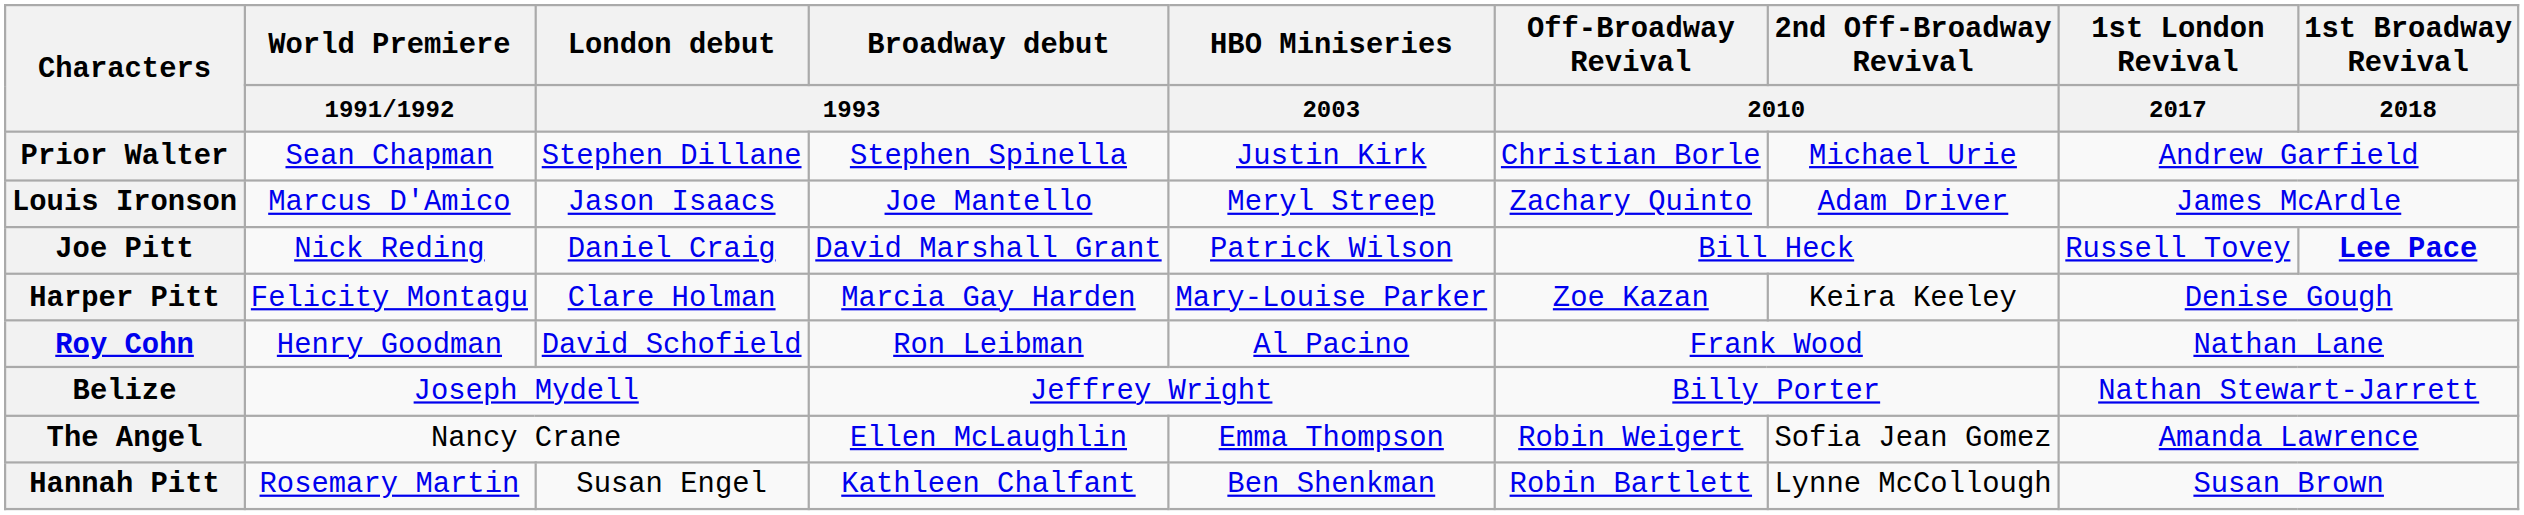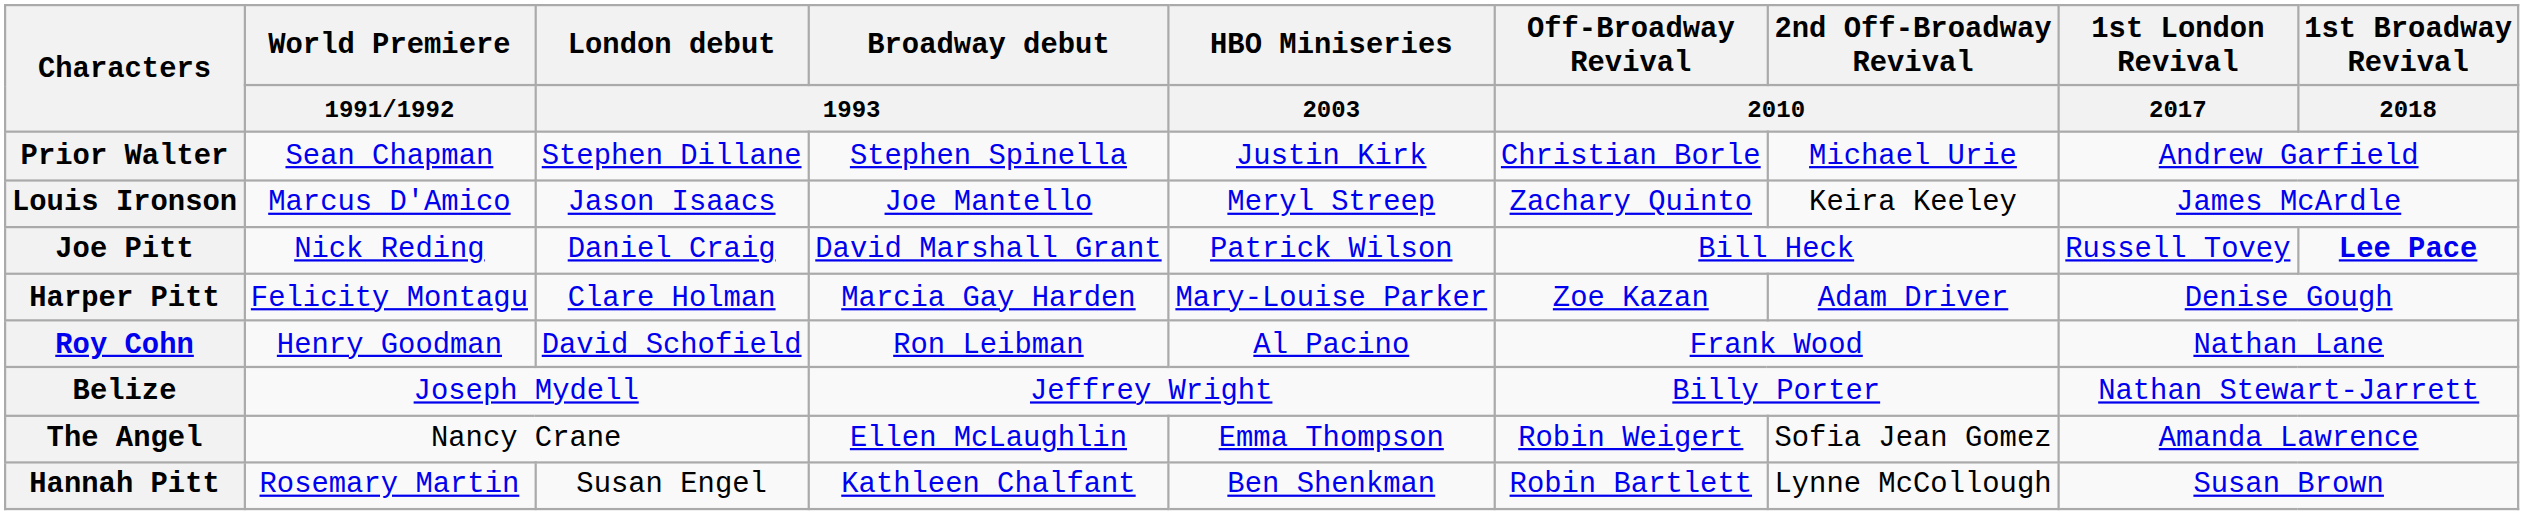 <table class="wikitable" style="width:1000;">
 <tr>
 <th rowspan="2">Characters</th>
 <th>World Premiere</th>
 <th>London debut</th>
 <th>Broadway debut</th>
 <th>HBO Miniseries</th>
 <th>Off-Broadway <br> Revival</th>
 <th>2nd Off-Broadway <br> Revival</th>
 <th>1st London <br> Revival</th>
 <th>1st Broadway <br> Revival</th>
 </tr>
 <tr>
 <th><small>1991/1992</small></th>
 <th colspan="2"><small>1993</small></th>
 <th><small>2003</small></th>
 <th colspan="2"><small>2010</small></th>
 <th><small>2017</small></th>
 <th><small>2018</small></th>
 </tr>
 <tr>
 <th>Prior Walter</th>
 <td colspan="1" align="center"><a href='#'>Sean Chapman</a></td>
 <td colspan="1" align="center"><a href='#'>Stephen Dillane</a></td>
 <td colspan="1" align="center"><a href='#'>Stephen Spinella</a></td>
 <td colspan="1" align="center"><a href='#'>Justin Kirk</a></td>
 <td colspan="1" align="center"><a href='#'>Christian Borle</a></td>
 <td colspan="1" align="center"><a href='#'>Michael Urie</a></td>
 <td colspan="2" align="center"><a href='#'>Andrew Garfield</a></td>
 </tr>
 <tr>
 <th>Louis Ironson</th>
 <td colspan="1" align="center"><a href='#'>Marcus D'Amico</a></td>
 <td colspan="1" align="center"><a href='#'>Jason Isaacs</a></td>
 <td colspan="1" align="center"><a href='#'>Joe Mantello</a></td>
 <td colspan="1" align="center"><a href='#'>Meryl Streep</a></td>
 <td colspan="1" align="center"><a href='#'>Zachary Quinto</a></td>
-<td colspan="1" align="center"><a href='#'>Adam Driver</a></td>
+<td colspan="1" align="center">Keira Keeley</td>
 <td colspan="2" align="center"><a href='#'>James McArdle</a></td>
 </tr>
 <tr>
 <th>Joe Pitt</th>
 <td colspan="1" align="center"><a href='#'>Nick Reding</a></td>
 <td colspan="1" align="center"><a href='#'>Daniel Craig</a></td>
 <td colspan="1" align="center"><a href='#'>David Marshall Grant</a></td>
 <td colspan="1" align="center"><a href='#'>Patrick Wilson</a></td>
 <td colspan="2" align="center"><a href='#'>Bill Heck</a></td>
 <td colspan="1" align="center"><a href='#'>Russell Tovey</a></td>
 <td colspan="1" align="center"><strong><a href='#'>Lee Pace</a></strong></td>
 </tr>
 <tr>
 <th>Harper Pitt</th>
 <td colspan="1" align="center"><a href='#'>Felicity Montagu</a></td>
 <td colspan="1" align="center"><a href='#'>Clare Holman</a></td>
 <td colspan="1" align="center"><a href='#'>Marcia Gay Harden</a></td>
 <td colspan="1" align="center"><a href='#'>Mary-Louise Parker</a></td>
 <td colspan="1" align="center"><a href='#'>Zoe Kazan</a></td>
-<td colspan="1" align="center">Keira Keeley</td>
+<td colspan="1" align="center"><a href='#'>Adam Driver</a></td>
 <td colspan="2" align="center"><a href='#'>Denise Gough</a></td>
 </tr>
 <tr>
 <th><a href='#'>Roy Cohn</a></th>
 <td colspan="1" align="center"><a href='#'>Henry Goodman</a></td>
 <td colspan="1" align="center"><a href='#'>David Schofield</a></td>
 <td colspan="1" align="center"><a href='#'>Ron Leibman</a></td>
 <td colspan="1" align="center"><a href='#'>Al Pacino</a></td>
 <td colspan="2" align="center"><a href='#'>Frank Wood</a></td>
 <td colspan="2" align="center"><a href='#'>Nathan Lane</a></td>
 </tr>
 <tr>
 <th>Belize</th>
 <td colspan="2" align="center"><a href='#'>Joseph Mydell</a></td>
 <td colspan="2" align="center"><a href='#'>Jeffrey Wright</a></td>
 <td colspan="2" align="center"><a href='#'>Billy Porter</a></td>
 <td colspan="2" align="center"><a href='#'>Nathan Stewart-Jarrett</a></td>
 </tr>
 <tr>
 <th>The Angel</th>
 <td colspan="2" align="center">Nancy Crane</td>
 <td colspan="1" align="center"><a href='#'>Ellen McLaughlin</a></td>
 <td colspan="1" align="center"><a href='#'>Emma Thompson</a></td>
 <td colspan="1" align="center"><a href='#'>Robin Weigert</a></td>
 <td colspan="1" align="center">Sofia Jean Gomez</td>
 <td colspan="2" align="center"><a href='#'>Amanda Lawrence</a></td>
 </tr>
 <tr>
 <th>Hannah Pitt</th>
 <td colspan="1" align="center"><a href='#'>Rosemary Martin</a></td>
 <td colspan="1" align="center">Susan Engel</td>
 <td colspan="1" align="center"><a href='#'>Kathleen Chalfant</a></td>
 <td colspan="1" align="center"><a href='#'>Ben Shenkman</a></td>
 <td colspan="1" align="center"><a href='#'>Robin Bartlett</a></td>
 <td colspan="1" align="center">Lynne McCollough</td>
 <td colspan="2" align="center"><a href='#'>Susan Brown</a></td>
 </tr>
 </table>
